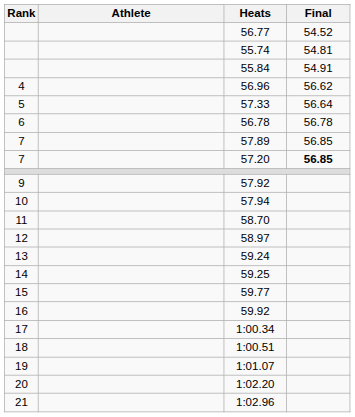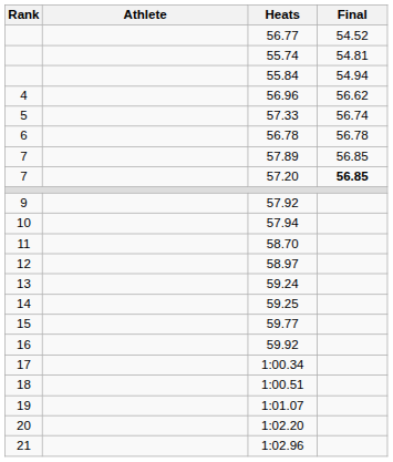 <table class=wikitable style="text-align:center">
 <tr>
 <th width=40>Rank</th>
 <th width=250>Athlete</th>
 <th width=80>Heats</th>
 <th width=80>Final</th>
 </tr>
 <tr>
 <td></td>
 <td align=left></td>
 <td>56.77</td>
 <td>54.52</td>
 </tr>
 <tr>
 <td></td>
 <td align=left></td>
 <td>55.74</td>
 <td>54.81</td>
 </tr>
 <tr>
 <td></td>
 <td align=left></td>
 <td>55.84</td>
-<td>54.91</td>
+<td>54.94</td>
 </tr>
 <tr>
 <td>4</td>
 <td align=left></td>
 <td>56.96</td>
 <td>56.62</td>
 </tr>
 <tr>
 <td>5</td>
 <td align=left></td>
 <td>57.33</td>
-<td>56.64</td>
+<td>56.74</td>
 </tr>
 <tr>
 <td>6</td>
 <td align=left></td>
 <td>56.78</td>
 <td>56.78</td>
 </tr>
 <tr>
 <td>7</td>
 <td align=left></td>
 <td>57.89</td>
 <td>56.85</td>
 </tr>
 <tr>
 <td>7</td>
 <td align=left></td>
 <td>57.20</td>
 <td><strong>56.85</strong></td>
 </tr>
 <tr bgcolor=#DDDDDD>
 <td colspan=4></td>
 </tr>
 <tr>
 <td>9</td>
 <td align=left></td>
 <td>57.92</td>
 <td></td>
 </tr>
 <tr>
 <td>10</td>
 <td align=left></td>
 <td>57.94</td>
 <td></td>
 </tr>
 <tr>
 <td>11</td>
 <td align=left></td>
 <td>58.70</td>
 <td></td>
 </tr>
 <tr>
 <td>12</td>
 <td align=left></td>
 <td>58.97</td>
 <td></td>
 </tr>
 <tr>
 <td>13</td>
 <td align=left></td>
 <td>59.24</td>
 <td></td>
 </tr>
 <tr>
 <td>14</td>
 <td align=left></td>
 <td>59.25</td>
 <td></td>
 </tr>
 <tr>
 <td>15</td>
 <td align=left></td>
 <td>59.77</td>
 <td></td>
 </tr>
 <tr>
 <td>16</td>
 <td align=left></td>
 <td>59.92</td>
 <td></td>
 </tr>
 <tr>
 <td>17</td>
 <td align=left></td>
 <td>1:00.34</td>
 <td></td>
 </tr>
 <tr>
 <td>18</td>
 <td align=left></td>
 <td>1:00.51</td>
 <td></td>
 </tr>
 <tr>
 <td>19</td>
 <td align=left></td>
 <td>1:01.07</td>
 <td></td>
 </tr>
 <tr>
 <td>20</td>
 <td align=left></td>
 <td>1:02.20</td>
 <td></td>
 </tr>
 <tr>
 <td>21</td>
 <td align=left></td>
 <td>1:02.96</td>
 <td></td>
 </tr>
 </table>
